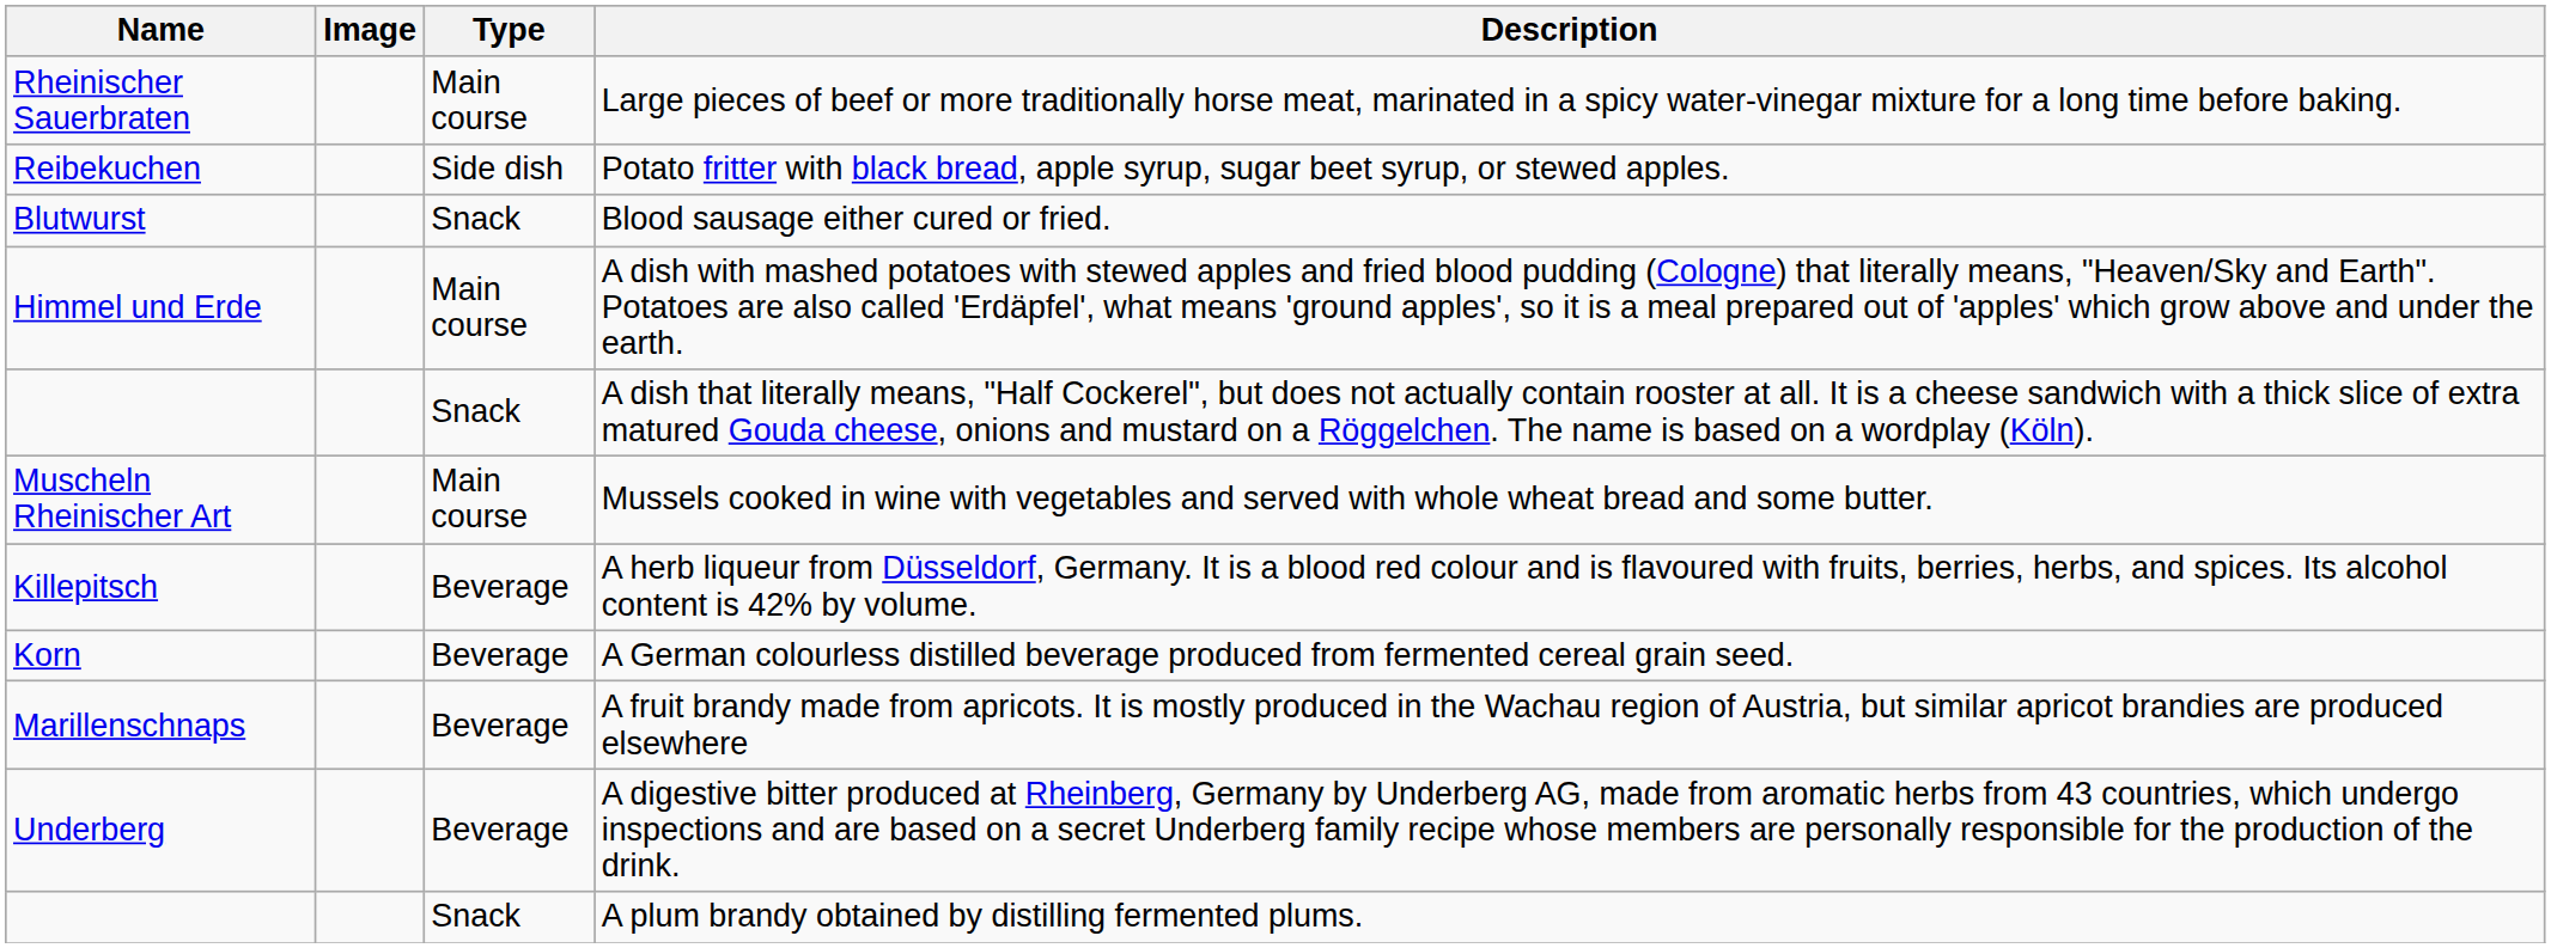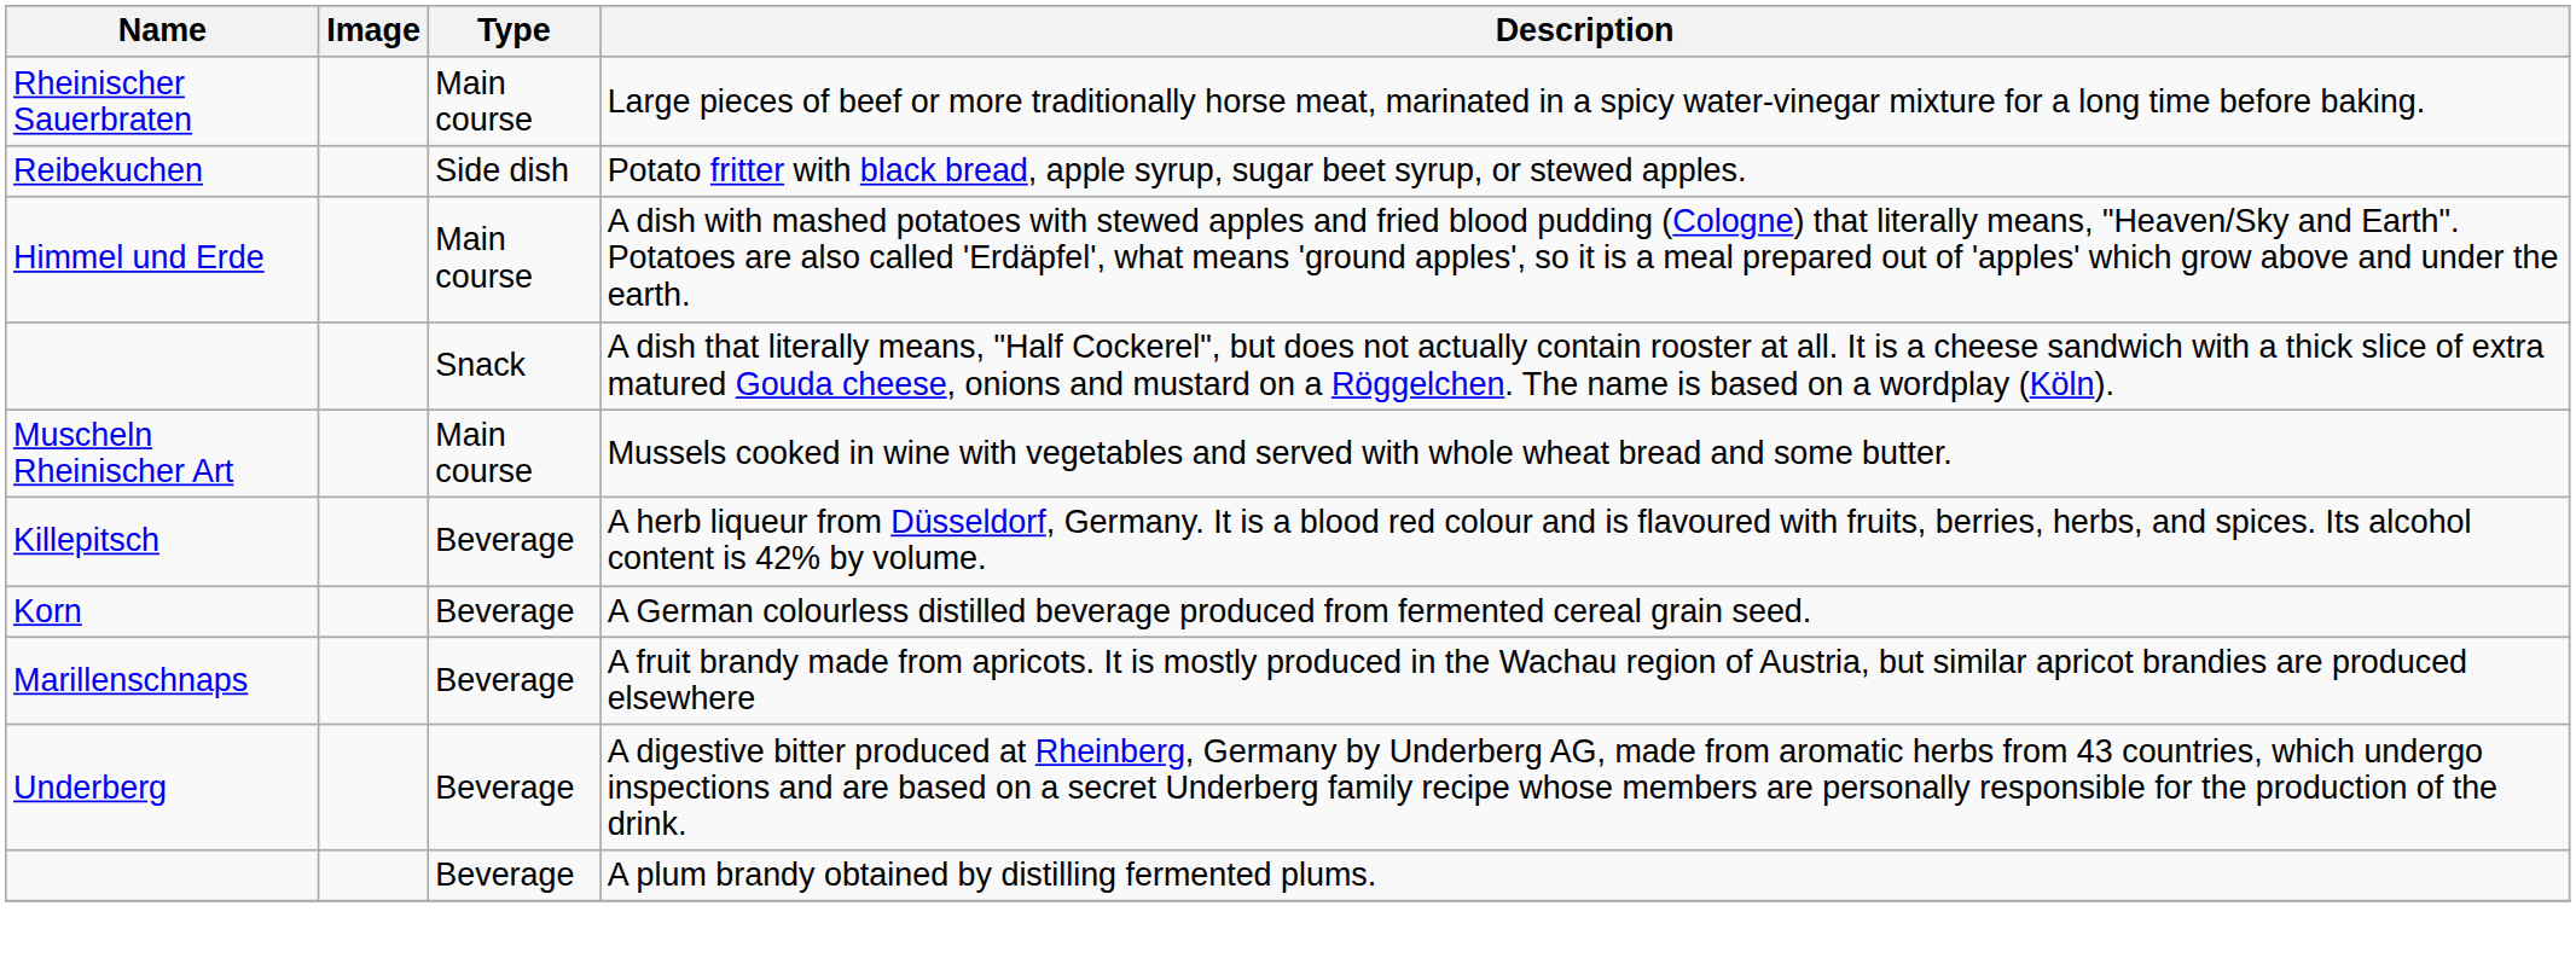 <table class="wikitable sortable" style="width:100%;">
 <tr>
 <th>Name</th>
 <th>Image</th>
 <th>Type</th>
 <th>Description</th>
 </tr>
 <tr>
 <td><a href='#'>Rheinischer Sauerbraten</a></td>
 <td></td>
 <td>Main course</td>
 <td>Large pieces of beef or more traditionally horse meat, marinated in a spicy water-vinegar mixture for a long time before baking.</td>
 </tr>
 <tr>
 <td><a href='#'>Reibekuchen</a></td>
 <td></td>
 <td>Side dish</td>
 <td>Potato <a href='#'>fritter</a> with <a href='#'>black bread</a>, apple syrup, sugar beet syrup, or stewed apples.</td>
-</tr>
-<tr>
-<td><a href='#'>Blutwurst</a></td>
-<td></td>
-<td>Snack</td>
-<td>Blood sausage either cured or fried.</td>
 </tr>
 <tr>
 <td><a href='#'>Himmel und Erde</a></td>
 <td></td>
 <td>Main course</td>
 <td>A dish with mashed potatoes with stewed apples and fried blood pudding (<a href='#'>Cologne</a>) that literally means, "Heaven/Sky and Earth". Potatoes are also called 'Erdäpfel', what means 'ground apples', so it is a meal prepared out of 'apples' which grow above and under the earth.</td>
 </tr>
 <tr>
 <td></td>
 <td></td>
 <td>Snack</td>
 <td>A dish that literally means, "Half Cockerel", but does not actually contain rooster at all. It is a cheese sandwich with a thick slice of extra matured <a href='#'>Gouda cheese</a>, onions and mustard on a <a href='#'>Röggelchen</a>. The name is based on a wordplay (<a href='#'>Köln</a>).</td>
 </tr>
 <tr>
 <td><a href='#'>Muscheln Rheinischer Art</a></td>
 <td></td>
 <td>Main course</td>
 <td>Mussels cooked in wine with vegetables and served with whole wheat bread and some butter.</td>
 </tr>
 <tr>
 <td><a href='#'>Killepitsch</a></td>
 <td></td>
 <td>Beverage</td>
 <td>A herb liqueur from <a href='#'>Düsseldorf</a>, Germany. It is a blood red colour and is flavoured with fruits, berries, herbs, and spices. Its alcohol content is 42% by volume.</td>
 </tr>
 <tr>
 <td><a href='#'>Korn</a></td>
 <td></td>
 <td>Beverage</td>
 <td>A German colourless distilled beverage produced from fermented cereal grain seed.</td>
 </tr>
 <tr>
 <td><a href='#'>Marillenschnaps</a></td>
 <td></td>
 <td>Beverage</td>
 <td>A fruit brandy made from apricots. It is mostly produced in the Wachau region of Austria, but similar apricot brandies are produced elsewhere</td>
 </tr>
 <tr>
 <td><a href='#'>Underberg</a></td>
 <td></td>
 <td>Beverage</td>
 <td>A digestive bitter produced at <a href='#'>Rheinberg</a>, Germany by Underberg AG, made from aromatic herbs from 43 countries, which undergo inspections and are based on a secret Underberg family recipe whose members are personally responsible for the production of the drink.</td>
 </tr>
 <tr>
 <td></td>
 <td></td>
-<td>Snack</td>
+<td>Beverage</td>
 <td>A plum brandy obtained by distilling fermented plums.</td>
 </tr>
 <tr>
 </tr>
 </table>
